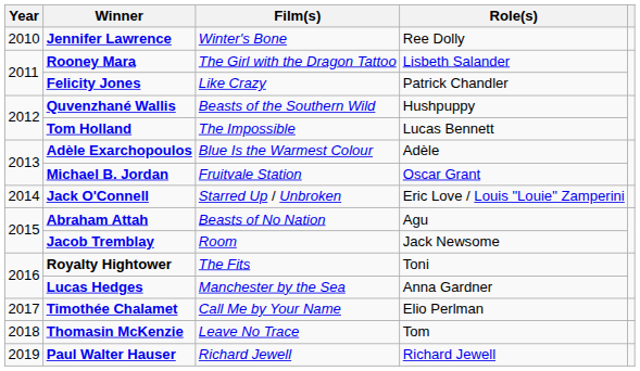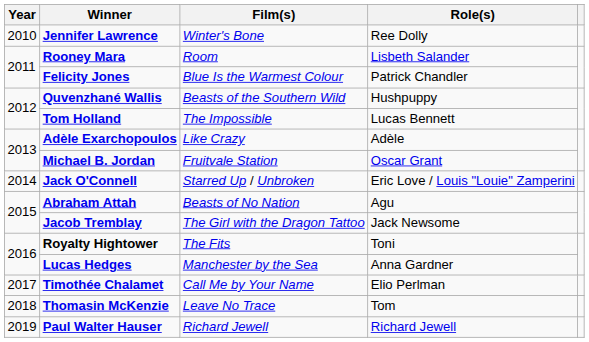 <table class="wikitable">
 <tr>
 <th><strong>Year</strong></th>
 <th><strong>Winner</strong></th>
 <th><strong>Film(s)</strong></th>
 <th><strong>Role(s)</strong></th>
 <th><strong></strong></th>
 </tr>
 <tr>
 <td>2010</td>
 <td><strong><a href='#'>Jennifer Lawrence</a></strong></td>
 <td><em><a href='#'>Winter's Bone</a></em></td>
 <td>Ree Dolly</td>
 <td style="text-align:center;"></td>
 </tr>
 <tr>
 <td rowspan="2">2011</td>
 <td><strong><a href='#'>Rooney Mara</a></strong></td>
-<td><em><a href='#'>The Girl with the Dragon Tattoo</a></em></td>
+<td><em><a href='#'>Room</a></em></td>
 <td><a href='#'>Lisbeth Salander</a></td>
 <td style="text-align:center;" rowspan="2"></td>
 </tr>
 <tr>
 <td><strong><a href='#'>Felicity Jones</a></strong></td>
-<td><em><a href='#'>Like Crazy</a></em></td>
+<td><em><a href='#'>Blue Is the Warmest Colour</a></em></td>
 <td>Patrick Chandler</td>
 </tr>
 <tr>
 <td rowspan="2">2012</td>
 <td><strong><a href='#'>Quvenzhané Wallis</a></strong></td>
 <td><em><a href='#'>Beasts of the Southern Wild</a></em></td>
 <td>Hushpuppy</td>
 <td style="text-align:center;" rowspan="2"></td>
 </tr>
 <tr>
 <td><strong><a href='#'>Tom Holland</a></strong></td>
 <td><em><a href='#'>The Impossible</a></em></td>
 <td>Lucas Bennett</td>
 </tr>
 <tr>
 <td rowspan="2">2013</td>
 <td><strong><a href='#'>Adèle Exarchopoulos</a></strong></td>
-<td><em><a href='#'>Blue Is the Warmest Colour</a></em></td>
+<td><em><a href='#'>Like Crazy</a></em></td>
 <td>Adèle</td>
 <td style="text-align:center;" rowspan="2"></td>
 </tr>
 <tr>
 <td><strong><a href='#'>Michael B. Jordan</a></strong></td>
 <td><em><a href='#'>Fruitvale Station</a></em></td>
 <td><a href='#'>Oscar Grant</a></td>
 </tr>
 <tr>
 <td>2014</td>
 <td><strong><a href='#'>Jack O'Connell</a></strong></td>
 <td><em><a href='#'>Starred Up</a></em> / <em><a href='#'>Unbroken</a></em></td>
 <td>Eric Love / <a href='#'>Louis "Louie" Zamperini</a></td>
 <td style="text-align:center;"></td>
 </tr>
 <tr>
 <td rowspan="2">2015</td>
 <td><strong><a href='#'>Abraham Attah</a></strong></td>
 <td><em><a href='#'>Beasts of No Nation</a></em></td>
 <td>Agu</td>
 <td style="text-align:center;" rowspan="2"></td>
 </tr>
 <tr>
 <td><strong><a href='#'>Jacob Tremblay</a></strong></td>
-<td><em><a href='#'>Room</a></em></td>
+<td><em><a href='#'>The Girl with the Dragon Tattoo</a></em></td>
 <td>Jack Newsome</td>
 </tr>
 <tr>
 <td rowspan="2">2016</td>
 <td><strong>Royalty Hightower</strong></td>
 <td><em><a href='#'>The Fits</a></em></td>
 <td>Toni</td>
 <td style="text-align:center;" rowspan="2"></td>
 </tr>
 <tr>
 <td><strong><a href='#'>Lucas Hedges</a></strong></td>
 <td><em><a href='#'>Manchester by the Sea</a></em></td>
 <td>Anna Gardner</td>
 </tr>
 <tr>
 <td>2017</td>
 <td><strong><a href='#'>Timothée Chalamet</a></strong></td>
 <td><em><a href='#'>Call Me by Your Name</a></em></td>
 <td>Elio Perlman</td>
 <td style="text-align:center;"></td>
 </tr>
 <tr>
 <td>2018</td>
 <td><strong><a href='#'>Thomasin McKenzie</a></strong></td>
 <td><em><a href='#'>Leave No Trace</a></em></td>
 <td>Tom</td>
 <td style="text-align:center;"></td>
 </tr>
 <tr>
 <td>2019</td>
 <td><strong><a href='#'>Paul Walter Hauser</a></strong></td>
 <td><em><a href='#'>Richard Jewell</a></em></td>
 <td><a href='#'>Richard Jewell</a></td>
 <td style="text-align:center;"></td>
 </tr>
 </table>
